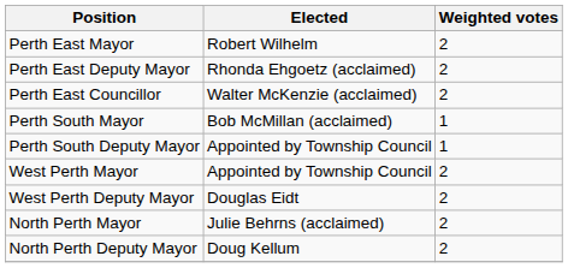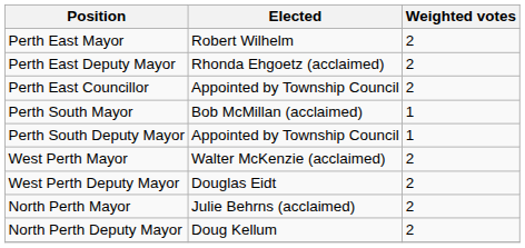 <table class="wikitable">
 <tr>
 <th>Position</th>
 <th>Elected</th>
 <th>Weighted votes</th>
 </tr>
 <tr>
 <td>Perth East Mayor</td>
 <td>Robert Wilhelm</td>
 <td>2</td>
 </tr>
 <tr>
 <td>Perth East Deputy Mayor</td>
 <td>Rhonda Ehgoetz (acclaimed)</td>
 <td>2</td>
 </tr>
 <tr>
 <td>Perth East Councillor</td>
-<td>Walter McKenzie (acclaimed)</td>
+<td>Appointed by Township Council</td>
 <td>2</td>
 </tr>
 <tr>
 <td>Perth South Mayor</td>
 <td>Bob McMillan (acclaimed)</td>
 <td>1</td>
 </tr>
 <tr>
 <td>Perth South Deputy Mayor</td>
 <td>Appointed by Township Council</td>
 <td>1</td>
 </tr>
 <tr>
 <td>West Perth Mayor</td>
-<td>Appointed by Township Council</td>
+<td>Walter McKenzie (acclaimed)</td>
 <td>2</td>
 </tr>
 <tr>
 <td>West Perth Deputy Mayor</td>
 <td>Douglas Eidt</td>
 <td>2</td>
 </tr>
 <tr>
 <td>North Perth Mayor</td>
 <td>Julie Behrns (acclaimed)</td>
 <td>2</td>
 </tr>
 <tr>
 <td>North Perth Deputy Mayor</td>
 <td>Doug Kellum</td>
 <td>2</td>
 </tr>
 <tr>
 </tr>
 </table>
